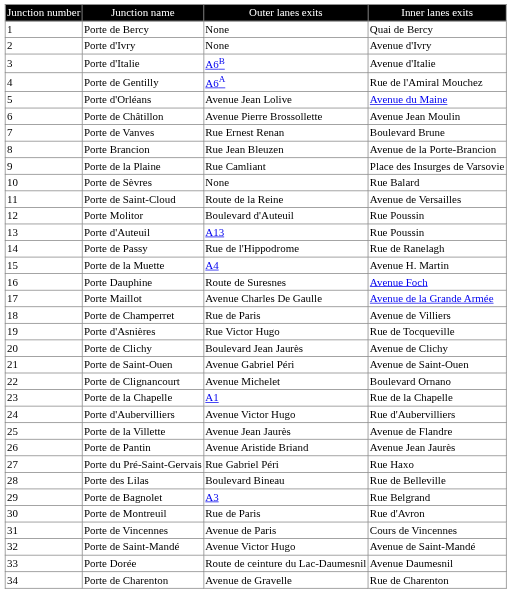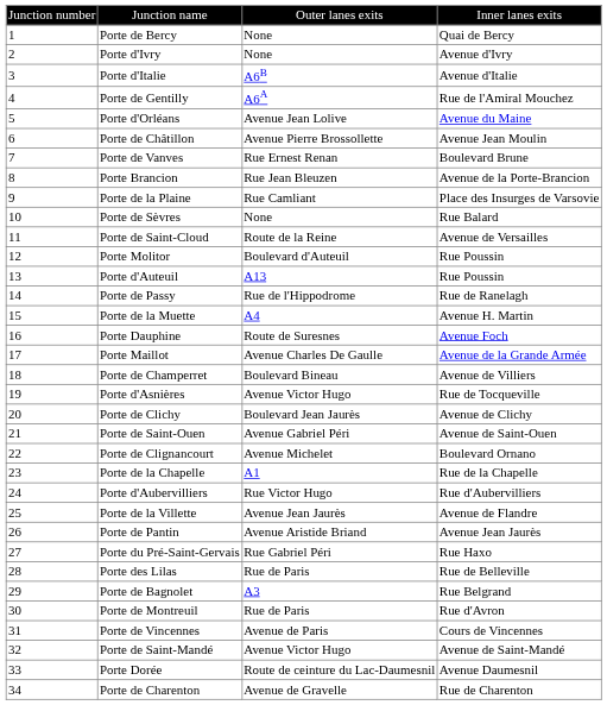 <table border=1 cellpadding=2 cellspacing="0" style="margin-left:1em; margin-bottom: 1em; color: black; border-collapse: collapse; font-size: 95%;">
 <tr align="center" bgcolor="000000" style="color: white">
 <td>Junction number</td>
 <td>Junction name</td>
 <td>Outer lanes exits</td>
 <td>Inner lanes exits</td>
 </tr>
 <tr>
 <td>1</td>
 <td>Porte de Bercy</td>
 <td>None</td>
 <td>Quai de Bercy</td>
 </tr>
 <tr>
 <td>2</td>
 <td>Porte d'Ivry</td>
 <td>None</td>
 <td>Avenue d'Ivry</td>
 </tr>
 <tr>
 <td>3</td>
 <td>Porte d'Italie</td>
 <td><a href='#'>A6<sup>B</sup></a></td>
 <td>Avenue d'Italie</td>
 </tr>
 <tr>
 <td>4</td>
 <td>Porte de Gentilly</td>
 <td><a href='#'>A6<sup>A</sup></a></td>
 <td>Rue de l'Amiral Mouchez</td>
 </tr>
 <tr>
 <td>5</td>
 <td>Porte d'Orléans</td>
 <td>Avenue Jean Lolive</td>
 <td><a href='#'>Avenue du Maine</a></td>
 </tr>
 <tr>
 <td>6</td>
 <td>Porte de Châtillon</td>
 <td>Avenue Pierre Brossollette</td>
 <td>Avenue Jean Moulin</td>
 </tr>
 <tr>
 <td>7</td>
 <td>Porte de Vanves</td>
 <td>Rue Ernest Renan</td>
 <td>Boulevard Brune</td>
 </tr>
 <tr>
 <td>8</td>
 <td>Porte Brancion</td>
 <td>Rue Jean Bleuzen</td>
 <td>Avenue de la Porte-Brancion</td>
 </tr>
 <tr>
 <td>9</td>
 <td>Porte de la Plaine</td>
 <td>Rue Camliant</td>
 <td>Place des Insurges de Varsovie</td>
 </tr>
 <tr>
 <td>10</td>
 <td>Porte de Sèvres</td>
 <td>None</td>
 <td>Rue Balard</td>
 </tr>
 <tr>
 <td>11</td>
 <td>Porte de Saint-Cloud</td>
 <td>Route de la Reine</td>
 <td>Avenue de Versailles</td>
 </tr>
 <tr>
 <td>12</td>
 <td>Porte Molitor</td>
 <td>Boulevard d'Auteuil</td>
 <td>Rue Poussin</td>
 </tr>
 <tr>
 <td>13</td>
 <td>Porte d'Auteuil</td>
 <td><a href='#'>A13</a></td>
 <td>Rue Poussin</td>
 </tr>
 <tr>
 <td>14</td>
 <td>Porte de Passy</td>
 <td>Rue de l'Hippodrome</td>
 <td>Rue de Ranelagh</td>
 </tr>
 <tr>
 <td>15</td>
 <td>Porte de la Muette</td>
 <td><a href='#'>A4</a></td>
 <td>Avenue H. Martin</td>
 </tr>
 <tr>
 <td>16</td>
 <td>Porte Dauphine</td>
 <td>Route de Suresnes</td>
 <td><a href='#'>Avenue Foch</a></td>
 </tr>
 <tr>
 <td>17</td>
 <td>Porte Maillot</td>
 <td>Avenue Charles De Gaulle</td>
 <td><a href='#'>Avenue de la Grande Armée</a></td>
 </tr>
 <tr>
 <td>18</td>
 <td>Porte de Champerret</td>
-<td>Rue de Paris</td>
+<td>Boulevard Bineau</td>
 <td>Avenue de Villiers</td>
 </tr>
 <tr>
 <td>19</td>
 <td>Porte d'Asnières</td>
-<td>Rue Victor Hugo</td>
+<td>Avenue Victor Hugo</td>
 <td>Rue de Tocqueville</td>
 </tr>
 <tr>
 <td>20</td>
 <td>Porte de Clichy</td>
 <td>Boulevard Jean Jaurès</td>
 <td>Avenue de Clichy</td>
 </tr>
 <tr>
 <td>21</td>
 <td>Porte de Saint-Ouen</td>
 <td>Avenue Gabriel Péri</td>
 <td>Avenue de Saint-Ouen</td>
 </tr>
 <tr>
 <td>22</td>
 <td>Porte de Clignancourt</td>
 <td>Avenue Michelet</td>
 <td>Boulevard Ornano</td>
 </tr>
 <tr>
 <td>23</td>
 <td>Porte de la Chapelle</td>
 <td><a href='#'>A1</a></td>
 <td>Rue de la Chapelle</td>
 </tr>
 <tr>
 <td>24</td>
 <td>Porte d'Aubervilliers</td>
-<td>Avenue Victor Hugo</td>
+<td>Rue Victor Hugo</td>
 <td>Rue d'Aubervilliers</td>
 </tr>
 <tr>
 <td>25</td>
 <td>Porte de la Villette</td>
 <td>Avenue Jean Jaurès</td>
 <td>Avenue de Flandre</td>
 </tr>
 <tr>
 <td>26</td>
 <td>Porte de Pantin</td>
 <td>Avenue Aristide Briand</td>
 <td>Avenue Jean Jaurès</td>
 </tr>
 <tr>
 <td>27</td>
 <td>Porte du Pré-Saint-Gervais</td>
 <td>Rue Gabriel Péri</td>
 <td>Rue Haxo</td>
 </tr>
 <tr>
 <td>28</td>
 <td>Porte des Lilas</td>
-<td>Boulevard Bineau</td>
+<td>Rue de Paris</td>
 <td>Rue de Belleville</td>
 </tr>
 <tr>
 <td>29</td>
 <td>Porte de Bagnolet</td>
 <td><a href='#'>A3</a></td>
 <td>Rue Belgrand</td>
 </tr>
 <tr>
 <td>30</td>
 <td>Porte de Montreuil</td>
 <td>Rue de Paris</td>
 <td>Rue d'Avron</td>
 </tr>
 <tr>
 <td>31</td>
 <td>Porte de Vincennes</td>
 <td>Avenue de Paris</td>
 <td>Cours de Vincennes</td>
 </tr>
 <tr>
 <td>32</td>
 <td>Porte de Saint-Mandé</td>
 <td>Avenue Victor Hugo</td>
 <td>Avenue de Saint-Mandé</td>
 </tr>
 <tr>
 <td>33</td>
 <td>Porte Dorée</td>
 <td>Route de ceinture du Lac-Daumesnil</td>
 <td>Avenue Daumesnil</td>
 </tr>
 <tr>
 <td>34</td>
 <td>Porte de Charenton</td>
 <td>Avenue de Gravelle</td>
 <td>Rue de Charenton</td>
 </tr>
 </table>
